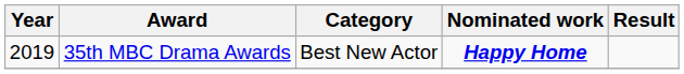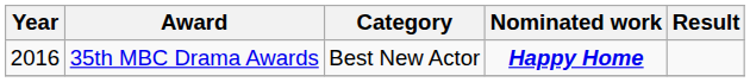 <table class="wikitable sortable plainrowheaders" style="text-align:center;">
 <tr>
 <th>Year</th>
 <th>Award</th>
 <th>Category</th>
 <th>Nominated work</th>
 <th>Result</th>
 </tr>
 <tr>
-<td>2019</td>
+<td>2016</td>
 <td><a href='#'>35th MBC Drama Awards</a></td>
 <td>Best New Actor</td>
 <td><strong><em><a href='#'>Happy Home</a></em></strong></td>
 <td></td>
 </tr>
 <tr>
 </tr>
 </table>
